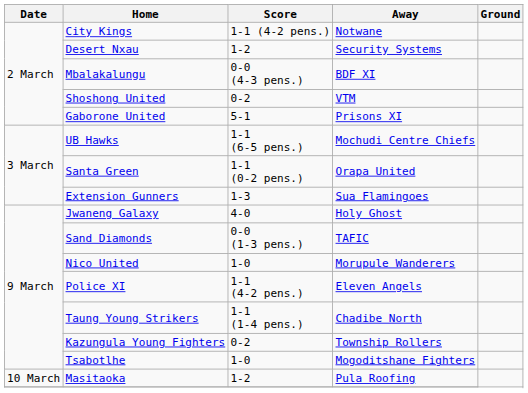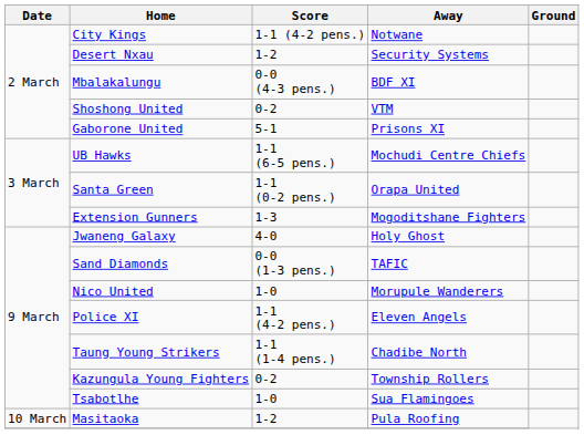 <table class="wikitable sortable">
 <tr>
 <th>Date</th>
 <th>Home</th>
 <th>Score</th>
 <th>Away</th>
 <th>Ground</th>
 </tr>
 <tr>
 <td rowspan="5">2 March</td>
 <td><a href='#'>City Kings</a></td>
 <td>1-1 (4-2 pens.)</td>
 <td><a href='#'>Notwane</a></td>
 <td></td>
 </tr>
 <tr>
 <td><a href='#'>Desert Nxau</a></td>
 <td>1-2</td>
 <td><a href='#'>Security Systems</a></td>
 <td></td>
 </tr>
 <tr>
 <td><a href='#'>Mbalakalungu</a></td>
 <td>0-0<br>(4-3 pens.)</td>
 <td><a href='#'>BDF XI</a></td>
 <td></td>
 </tr>
 <tr>
 <td><a href='#'>Shoshong United</a></td>
 <td>0-2</td>
 <td><a href='#'>VTM</a></td>
 <td></td>
 </tr>
 <tr>
 <td><a href='#'>Gaborone United</a></td>
 <td>5-1</td>
 <td><a href='#'>Prisons XI</a></td>
 <td></td>
 </tr>
 <tr>
 <td rowspan="3">3 March</td>
 <td><a href='#'>UB Hawks</a></td>
 <td>1-1<br>(6-5 pens.)</td>
 <td><a href='#'>Mochudi Centre Chiefs</a></td>
 <td></td>
 </tr>
 <tr>
 <td><a href='#'>Santa Green</a></td>
 <td>1-1<br>(0-2 pens.)</td>
 <td><a href='#'>Orapa United</a></td>
 <td></td>
 </tr>
 <tr>
 <td><a href='#'>Extension Gunners</a></td>
 <td>1-3</td>
-<td><a href='#'>Sua Flamingoes</a></td>
+<td><a href='#'>Mogoditshane Fighters</a></td>
 <td></td>
 </tr>
 <tr>
 <td rowspan="7">9 March</td>
 <td><a href='#'>Jwaneng Galaxy</a></td>
 <td>4-0</td>
 <td><a href='#'>Holy Ghost</a></td>
 <td></td>
 </tr>
 <tr>
 <td><a href='#'>Sand Diamonds</a></td>
 <td>0-0<br>(1-3 pens.)</td>
 <td><a href='#'>TAFIC</a></td>
 <td></td>
 </tr>
 <tr>
 <td><a href='#'>Nico United</a></td>
 <td>1-0</td>
 <td><a href='#'>Morupule Wanderers</a></td>
 <td></td>
 </tr>
 <tr>
 <td><a href='#'>Police XI</a></td>
 <td>1-1<br>(4-2 pens.)</td>
 <td><a href='#'>Eleven Angels</a></td>
 <td></td>
 </tr>
 <tr>
 <td><a href='#'>Taung Young Strikers</a></td>
 <td>1-1<br>(1-4 pens.)</td>
 <td><a href='#'>Chadibe North</a></td>
 <td></td>
 </tr>
 <tr>
 <td><a href='#'>Kazungula Young Fighters</a></td>
 <td>0-2</td>
 <td><a href='#'>Township Rollers</a></td>
 <td></td>
 </tr>
 <tr>
 <td><a href='#'>Tsabotlhe</a></td>
 <td>1-0</td>
-<td><a href='#'>Mogoditshane Fighters</a></td>
+<td><a href='#'>Sua Flamingoes</a></td>
 <td></td>
 </tr>
 <tr>
 <td>10 March</td>
 <td><a href='#'>Masitaoka</a></td>
 <td>1-2</td>
 <td><a href='#'>Pula Roofing</a></td>
 </tr>
 <tr>
 </tr>
 </table>
